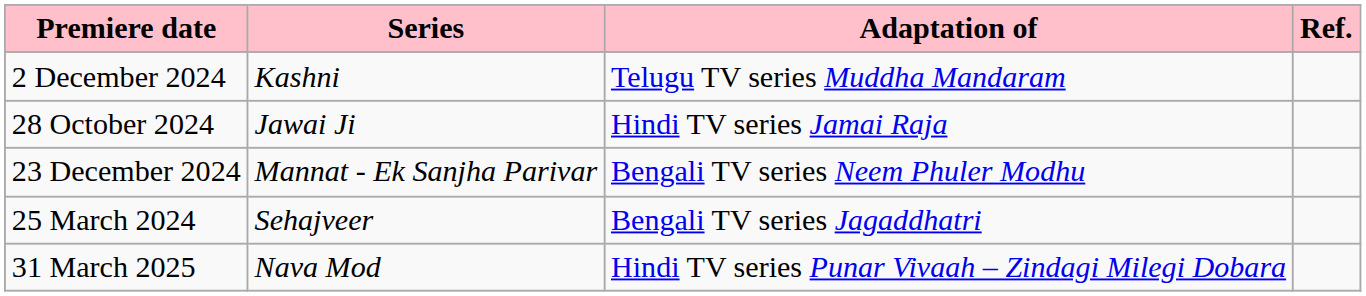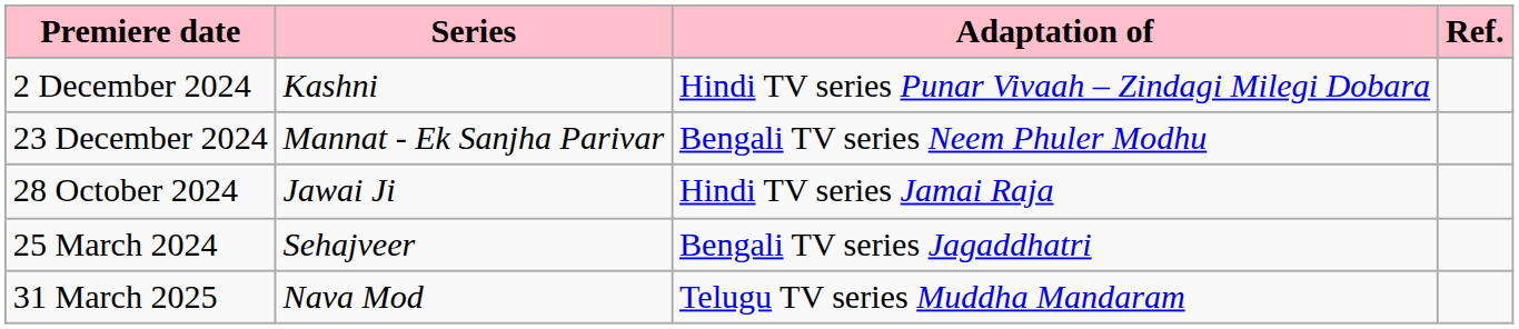 <table class="wikitable sortable">
 <tr>
 <th style="background:Pink;">Premiere date</th>
 <th style="background:Pink;">Series</th>
 <th style="background:Pink;">Adaptation of</th>
 <th style="background:Pink;">Ref.</th>
 </tr>
 <tr>
 <td>2 December 2024</td>
 <td><em>Kashni</em></td>
-<td><a href='#'>Telugu</a> TV series <em><a href='#'>Muddha Mandaram</a></em></td>
+<td><a href='#'>Hindi</a> TV series <em><a href='#'>Punar Vivaah – Zindagi Milegi Dobara</a></em></td>
+<td></td>
+</tr>
+<tr>
+<td>23 December 2024</td>
+<td><em>Mannat - Ek Sanjha Parivar</em></td>
+<td><a href='#'>Bengali</a> TV series <em><a href='#'>Neem Phuler Modhu</a></em></td>
 <td></td>
 </tr>
 <tr>
 <td>28 October 2024</td>
 <td><em>Jawai Ji</em></td>
 <td><a href='#'>Hindi</a> TV series <em><a href='#'>Jamai Raja</a></em></td>
-<td></td>
-</tr>
-<tr>
-<td>23 December 2024</td>
-<td><em>Mannat - Ek Sanjha Parivar</em></td>
-<td><a href='#'>Bengali</a> TV series <em><a href='#'>Neem Phuler Modhu</a></em></td>
 <td></td>
 </tr>
 <tr>
 <td>25 March 2024</td>
 <td><em>Sehajveer</em></td>
 <td><a href='#'>Bengali</a> TV series <em><a href='#'>Jagaddhatri</a></em></td>
 <td></td>
 </tr>
 <tr>
 <td>31 March 2025</td>
 <td><em>Nava Mod</em></td>
-<td><a href='#'>Hindi</a> TV series <em><a href='#'>Punar Vivaah – Zindagi Milegi Dobara</a></em></td>
+<td><a href='#'>Telugu</a> TV series <em><a href='#'>Muddha Mandaram</a></em></td>
 <td></td>
 </tr>
 </table>
